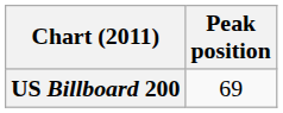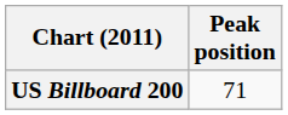 <table class="wikitable sortable plainrowheaders" style="text-align:center;">
 <tr>
 <th scope="col">Chart (2011)</th>
 <th scope="col">Peak<br>position</th>
 </tr>
 <tr>
 <th scope="row">US <em>Billboard</em> 200</th>
-<td>69</td>
+<td>71</td>
 </tr>
 </table>
